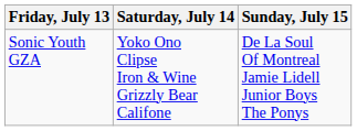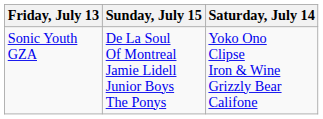 <table class="wikitable">
 <tr>
 <th>Friday, July 13</th>
+<th>Sunday, July 15</th>
 <th>Saturday, July 14</th>
-<th>Sunday, July 15</th>
 </tr>
 <tr valign="top">
 <td><a href='#'>Sonic Youth</a><br><a href='#'>GZA</a></td>
+<td><a href='#'>De La Soul</a><br><a href='#'>Of Montreal</a><br><a href='#'>Jamie Lidell</a><br><a href='#'>Junior Boys</a><br><a href='#'>The Ponys</a></td>
 <td><a href='#'>Yoko Ono</a><br><a href='#'>Clipse</a><br><a href='#'>Iron & Wine</a><br><a href='#'>Grizzly Bear</a><br><a href='#'>Califone</a></td>
-<td><a href='#'>De La Soul</a><br><a href='#'>Of Montreal</a><br><a href='#'>Jamie Lidell</a><br><a href='#'>Junior Boys</a><br><a href='#'>The Ponys</a></td>
 </tr>
 </table>
